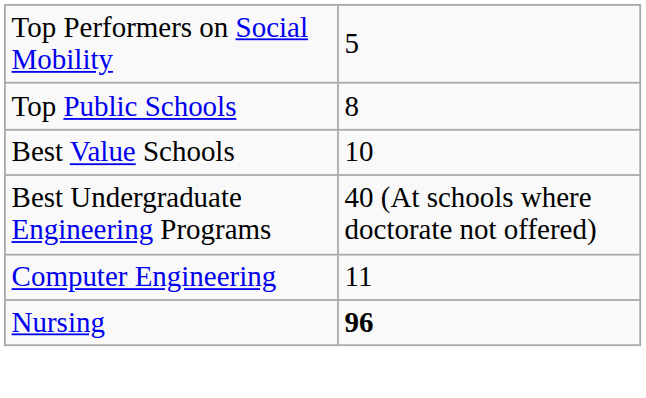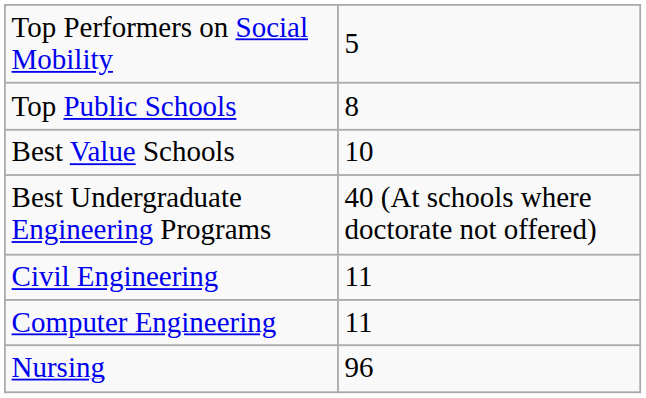 <table class="wikitable floatright" style="width: 22em;">
 <tr>
 <td>Top Performers on <a href='#'>Social Mobility</a></td>
 <td>5</td>
 </tr>
 <tr>
 <td>Top <a href='#'>Public Schools</a></td>
 <td>8</td>
 </tr>
 <tr>
 <td>Best <a href='#'>Value</a> Schools</td>
 <td>10</td>
 </tr>
 <tr>
 <td>Best Undergraduate <a href='#'>Engineering</a> Programs</td>
 <td>40 (At schools where doctorate not offered)</td>
 </tr>
 <tr>
+<td><a href='#'>Civil Engineering</a></td>
+<td>11</td>
+</tr>
+<tr>
 <td><a href='#'>Computer Engineering</a></td>
 <td>11</td>
 </tr>
 <tr>
 <td><a href='#'>Nursing</a></td>
-<td><strong>96</strong></td>
+<td>96</td>
 </tr>
 </table>
